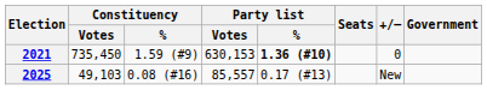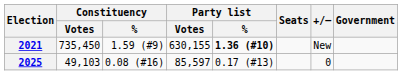 <table class="wikitable" style="font-size:97%; text-align:right;">
 <tr>
 <th rowspan=2>Election</th>
 <th colspan=2>Constituency</th>
 <th colspan=2>Party list</th>
 <th rowspan=2>Seats</th>
 <th rowspan=2>+/–</th>
 <th rowspan=2>Government</th>
 </tr>
 <tr>
 <th>Votes</th>
 <th>%</th>
 <th>Votes</th>
 <th>%</th>
 </tr>
 <tr>
 <th><a href='#'>2021</a></th>
 <td>735,450</td>
 <td>1.59 (#9)</td>
-<td>630,153</td>
+<td>630,155</td>
 <td><strong>1.36 (#10)</strong></td>
 <td></td>
-<td> 0</td>
+<td>New</td>
 <td></td>
 </tr>
 <tr>
 <th><a href='#'>2025</a></th>
 <td>49,103</td>
 <td>0.08 (#16)</td>
-<td>85,557</td>
+<td>85,597</td>
 <td>0.17 (#13)</td>
 <td></td>
-<td>New</td>
+<td> 0</td>
 <td></td>
 </tr>
 </table>
